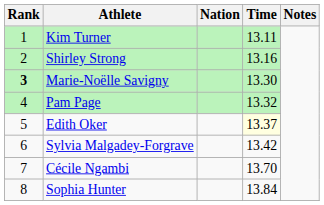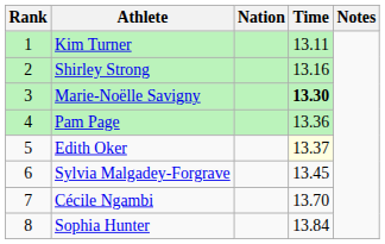 <table class="wikitable sortable" style="text-align:center">
 <tr>
 <th>Rank</th>
 <th>Athlete</th>
 <th>Nation</th>
 <th>Time</th>
 <th>Notes</th>
 </tr>
 <tr style="background:#bbf3bb;">
 <td>1</td>
 <td align=left><a href='#'>Kim Turner</a></td>
 <td align=left></td>
 <td>13.11</td>
 </tr>
 <tr style="background:#bbf3bb;">
 <td>2</td>
 <td align=left><a href='#'>Shirley Strong</a></td>
 <td align=left></td>
 <td>13.16</td>
 </tr>
 <tr style="background:#bbf3bb;">
-<td><strong>3</strong></td>
+<td>3</td>
 <td align=left><a href='#'>Marie-Noëlle Savigny</a></td>
 <td align=left></td>
-<td>13.30</td>
+<td><strong>13.30</strong></td>
 </tr>
 <tr style="background:#bbf3bb;">
 <td>4</td>
 <td align=left><a href='#'>Pam Page</a></td>
 <td align=left></td>
-<td>13.32</td>
+<td>13.36</td>
 </tr>
 <tr>
 <td>5</td>
 <td align=left><a href='#'>Edith Oker</a></td>
 <td align=left></td>
 <td style="background: lightyellow;">13.37</td>
 </tr>
 <tr>
 <td>6</td>
 <td align=left><a href='#'>Sylvia Malgadey-Forgrave</a></td>
 <td align=left></td>
-<td>13.42</td>
+<td>13.45</td>
 </tr>
 <tr>
 <td>7</td>
 <td align=left><a href='#'>Cécile Ngambi</a></td>
 <td align=left></td>
 <td>13.70</td>
 </tr>
 <tr>
 <td>8</td>
 <td align=left><a href='#'>Sophia Hunter</a></td>
 <td align=left></td>
 <td>13.84</td>
 </tr>
 </table>
